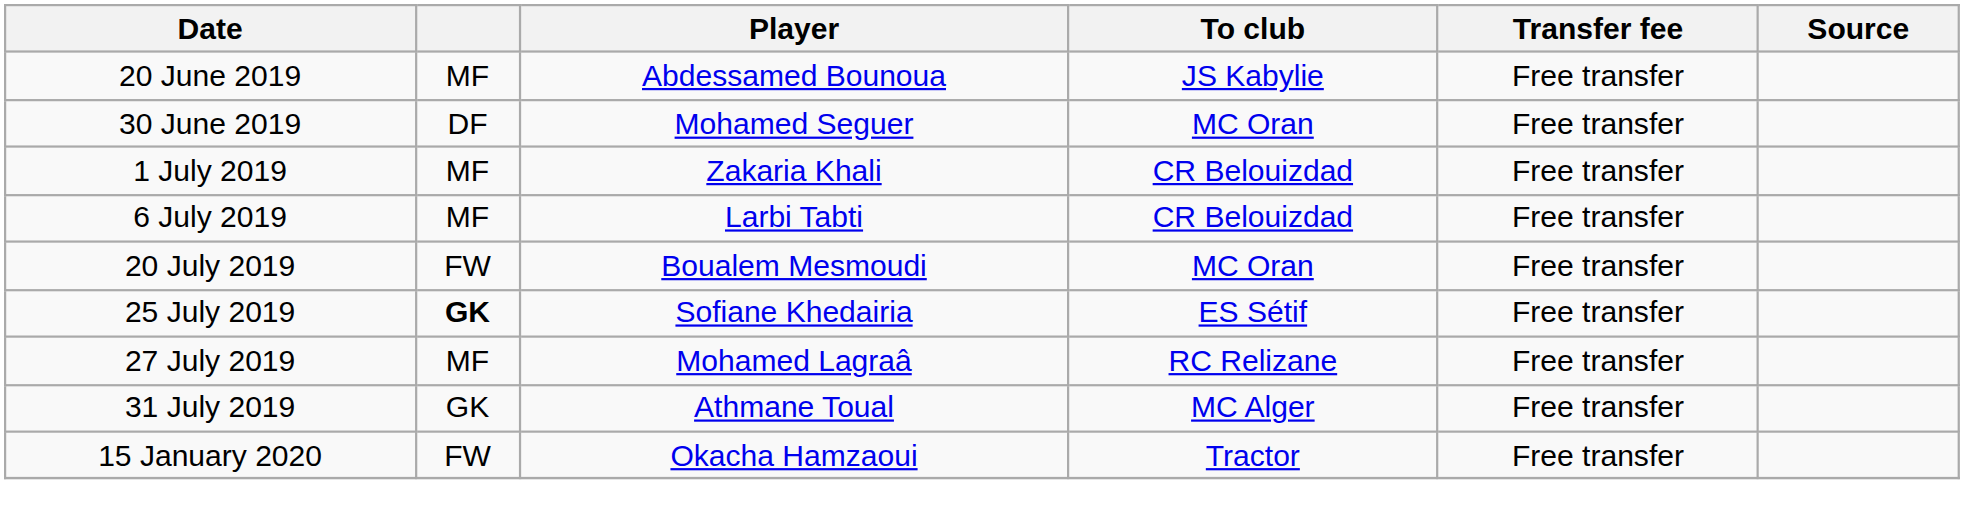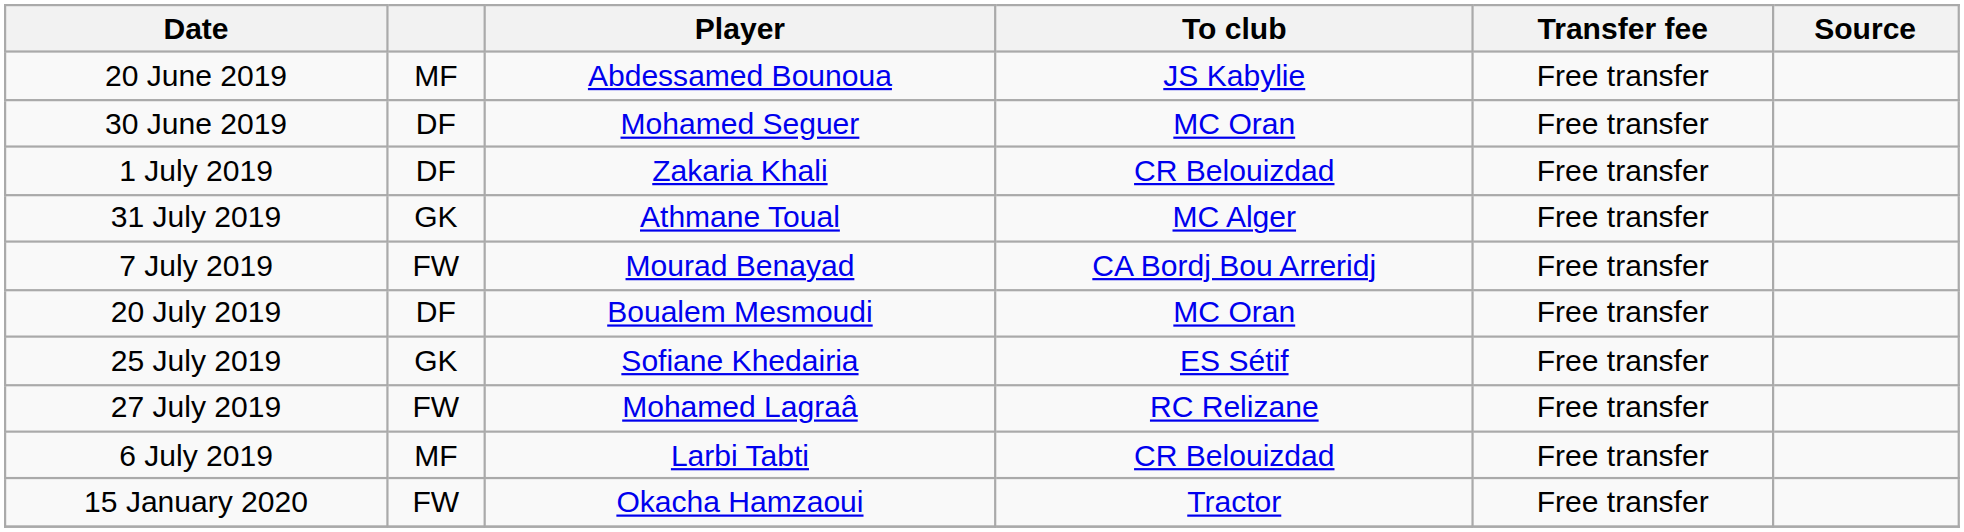 <table class="wikitable sortable" style="width:70%; text-align:center; font-size:85%; text-align:centre;">
 <tr>
 <th>Date</th>
 <th></th>
 <th>Player</th>
 <th>To club</th>
 <th>Transfer fee</th>
 <th>Source</th>
 </tr>
 <tr>
 <td>20 June 2019</td>
 <td>MF</td>
 <td> <a href='#'>Abdessamed Bounoua</a></td>
 <td><a href='#'>JS Kabylie</a></td>
 <td>Free transfer</td>
 <td></td>
 </tr>
 <tr>
 <td>30 June 2019</td>
 <td>DF</td>
 <td> <a href='#'>Mohamed Seguer</a></td>
 <td><a href='#'>MC Oran</a></td>
 <td>Free transfer</td>
 <td></td>
 </tr>
 <tr>
 <td>1 July 2019</td>
-<td>MF</td>
+<td>DF</td>
 <td> <a href='#'>Zakaria Khali</a></td>
 <td><a href='#'>CR Belouizdad</a></td>
+<td>Free transfer</td>
+<td></td>
+</tr>
+<tr>
+<td>31 July 2019</td>
+<td>GK</td>
+<td> <a href='#'>Athmane Toual</a></td>
+<td><a href='#'>MC Alger</a></td>
+<td>Free transfer</td>
+<td></td>
+</tr>
+<tr>
+<td>7 July 2019</td>
+<td>FW</td>
+<td> <a href='#'>Mourad Benayad</a></td>
+<td><a href='#'>CA Bordj Bou Arreridj</a></td>
+<td>Free transfer</td>
+<td></td>
+</tr>
+<tr>
+<td>20 July 2019</td>
+<td>DF</td>
+<td> <a href='#'>Boualem Mesmoudi</a></td>
+<td><a href='#'>MC Oran</a></td>
+<td>Free transfer</td>
+<td></td>
+</tr>
+<tr>
+<td>25 July 2019</td>
+<td>GK</td>
+<td> <a href='#'>Sofiane Khedairia</a></td>
+<td><a href='#'>ES Sétif</a></td>
+<td>Free transfer</td>
+<td></td>
+</tr>
+<tr>
+<td>27 July 2019</td>
+<td>FW</td>
+<td> <a href='#'>Mohamed Lagraâ</a></td>
+<td><a href='#'>RC Relizane</a></td>
 <td>Free transfer</td>
 <td></td>
 </tr>
 <tr>
 <td>6 July 2019</td>
 <td>MF</td>
 <td> <a href='#'>Larbi Tabti</a></td>
 <td><a href='#'>CR Belouizdad</a></td>
-<td>Free transfer</td>
-<td></td>
-</tr>
-<tr>
-<td>20 July 2019</td>
-<td>FW</td>
-<td> <a href='#'>Boualem Mesmoudi</a></td>
-<td><a href='#'>MC Oran</a></td>
-<td>Free transfer</td>
-<td></td>
-</tr>
-<tr>
-<td>25 July 2019</td>
-<td><strong>GK</strong></td>
-<td> <a href='#'>Sofiane Khedairia</a></td>
-<td><a href='#'>ES Sétif</a></td>
-<td>Free transfer</td>
-<td></td>
-</tr>
-<tr>
-<td>27 July 2019</td>
-<td>MF</td>
-<td> <a href='#'>Mohamed Lagraâ</a></td>
-<td><a href='#'>RC Relizane</a></td>
-<td>Free transfer</td>
-<td></td>
-</tr>
-<tr>
-<td>31 July 2019</td>
-<td>GK</td>
-<td> <a href='#'>Athmane Toual</a></td>
-<td><a href='#'>MC Alger</a></td>
 <td>Free transfer</td>
 <td></td>
 </tr>
 <tr>
 <td>15 January 2020</td>
 <td>FW</td>
 <td> <a href='#'>Okacha Hamzaoui</a></td>
 <td> <a href='#'>Tractor</a></td>
 <td>Free transfer</td>
 <td></td>
 </tr>
 <tr>
 </tr>
 </table>
